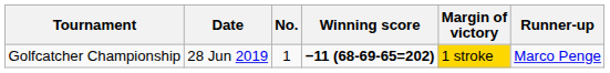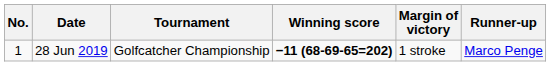 <table class="wikitable" style="font-size:95%;">
 <tr>
+<th>No.</th>
+<th>Date</th>
 <th>Tournament</th>
-<th>Date</th>
-<th>No.</th>
 <th>Winning score</th>
 <th>Margin of<br>victory</th>
 <th>Runner-up</th>
 </tr>
 <tr>
+<td align=center>1</td>
+<td align=right>28 Jun <a href='#'>2019</a></td>
 <td>Golfcatcher Championship</td>
-<td align=right>28 Jun <a href='#'>2019</a></td>
-<td align=center>1</td>
 <td><strong>−11 (68-69-65=202)</strong></td>
-<td style="background: gold;">1 stroke</td>
+<td>1 stroke</td>
 <td> <a href='#'>Marco Penge</a></td>
 </tr>
 </table>
